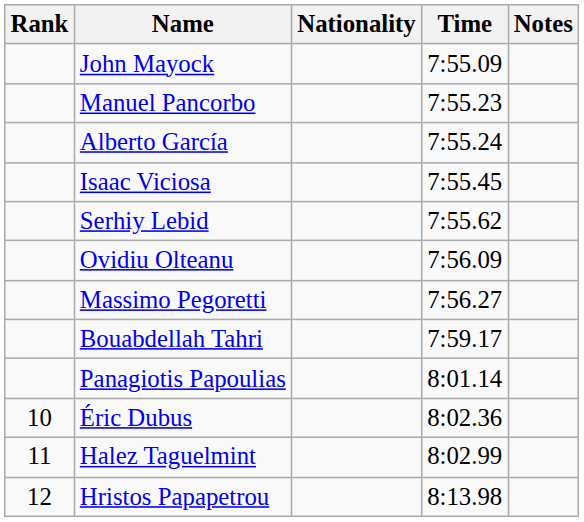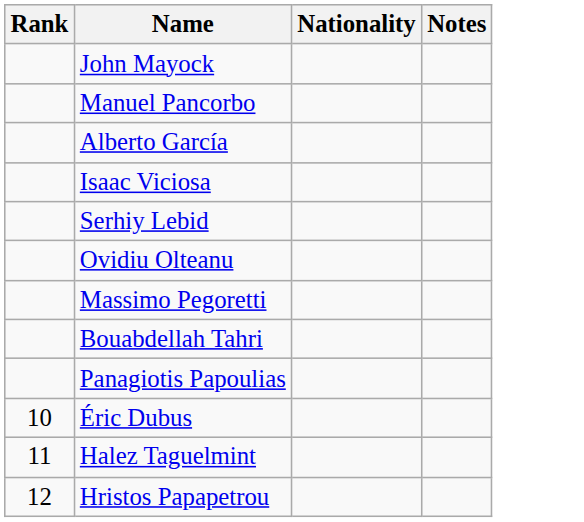 <table class="wikitable sortable" style="text-align:center">
 <tr>
 <th>Rank</th>
 <th>Name</th>
 <th>Nationality</th>
-<th>Time</th>
 <th>Notes</th>
 </tr>
 <tr>
 <td></td>
 <td align="left"><a href='#'>John Mayock</a></td>
 <td align=left></td>
-<td>7:55.09</td>
 <td></td>
 </tr>
 <tr>
 <td></td>
 <td align="left"><a href='#'>Manuel Pancorbo</a></td>
 <td align=left></td>
-<td>7:55.23</td>
 <td></td>
 </tr>
 <tr>
 <td></td>
 <td align="left"><a href='#'>Alberto García</a></td>
 <td align=left></td>
-<td>7:55.24</td>
 <td></td>
 </tr>
 <tr>
 <td></td>
 <td align="left"><a href='#'>Isaac Viciosa</a></td>
 <td align=left></td>
-<td>7:55.45</td>
 <td></td>
 </tr>
 <tr>
 <td></td>
 <td align="left"><a href='#'>Serhiy Lebid</a></td>
 <td align=left></td>
-<td>7:55.62</td>
 <td></td>
 </tr>
 <tr>
 <td></td>
 <td align="left"><a href='#'>Ovidiu Olteanu</a></td>
 <td align=left></td>
-<td>7:56.09</td>
 <td></td>
 </tr>
 <tr>
 <td></td>
 <td align="left"><a href='#'>Massimo Pegoretti</a></td>
 <td align=left></td>
-<td>7:56.27</td>
 <td></td>
 </tr>
 <tr>
 <td></td>
 <td align="left"><a href='#'>Bouabdellah Tahri</a></td>
 <td align=left></td>
-<td>7:59.17</td>
 <td></td>
 </tr>
 <tr>
 <td></td>
 <td align="left"><a href='#'>Panagiotis Papoulias</a></td>
 <td align=left></td>
-<td>8:01.14</td>
 <td></td>
 </tr>
 <tr>
 <td>10</td>
 <td align="left"><a href='#'>Éric Dubus</a></td>
 <td align=left></td>
-<td>8:02.36</td>
 <td></td>
 </tr>
 <tr>
 <td>11</td>
 <td align="left"><a href='#'>Halez Taguelmint</a></td>
 <td align=left></td>
-<td>8:02.99</td>
 <td></td>
 </tr>
 <tr>
 <td>12</td>
 <td align="left"><a href='#'>Hristos Papapetrou</a></td>
 <td align=left></td>
-<td>8:13.98</td>
 <td></td>
 </tr>
 </table>
